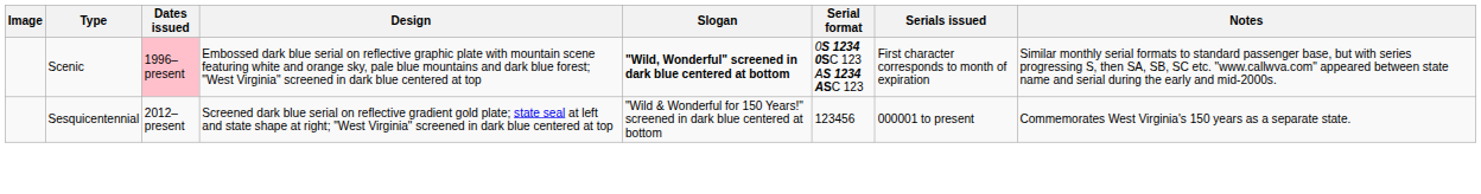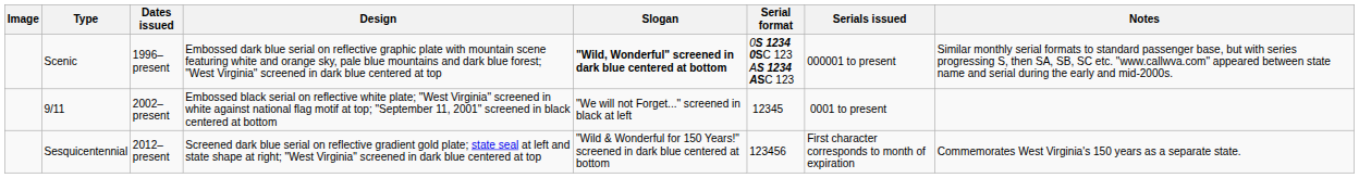 <table class="wikitable">
 <tr>
 <th>Image</th>
 <th>Type</th>
 <th>Dates issued</th>
 <th>Design</th>
 <th>Slogan</th>
 <th>Serial format</th>
 <th>Serials issued</th>
 <th>Notes</th>
 </tr>
 <tr>
 <td></td>
 <td>Scenic</td>
-<td style="background: pink;">1996–present</td>
+<td>1996–present</td>
 <td>Embossed dark blue serial on reflective graphic plate with mountain scene featuring white and orange sky, pale blue mountains and dark blue forest; "West Virginia" screened in dark blue centered at top</td>
 <td><strong>"Wild, Wonderful" screened in dark blue centered at bottom</strong></td>
 <td><em>0<strong><em>S<strong> 1234<br></em>0</em></strong>S</strong>C 123<br><em>A<strong><em>S<strong> 1234<br></em>A</em></strong>S</strong>C 123</td>
-<td>First character corresponds to month of expiration</td>
+<td>000001 to present</td>
 <td>Similar monthly serial formats to standard passenger base, but with series progressing S, then SA, SB, SC etc. "www.callwva.com" appeared between state name and serial during the early and mid-2000s.</td>
+</tr>
+<tr>
+<td></td>
+<td>9/11</td>
+<td>2002–present</td>
+<td>Embossed black serial on reflective white plate; "West Virginia" screened in white against national flag motif at top; "September 11, 2001" screened in black centered at bottom</td>
+<td>"We will not Forget..." screened in black at left</td>
+<td> 12345</td>
+<td> 0001 to present</td>
+<td></td>
 </tr>
 <tr>
 <td></td>
 <td>Sesquicentennial</td>
 <td>2012–present</td>
 <td>Screened dark blue serial on reflective gradient gold plate; <a href='#'>state seal</a> at left and state shape at right; "West Virginia" screened in dark blue centered at top</td>
 <td>"Wild & Wonderful for 150 Years!" screened in dark blue centered at bottom</td>
 <td>123456</td>
-<td>000001 to present</td>
+<td>First character corresponds to month of expiration</td>
 <td>Commemorates West Virginia's 150 years as a separate state.</td>
 </tr>
 </table>
